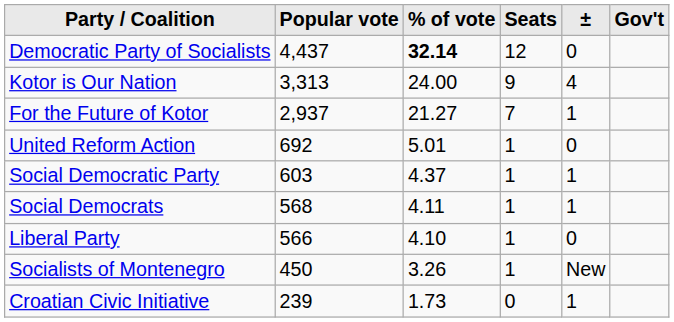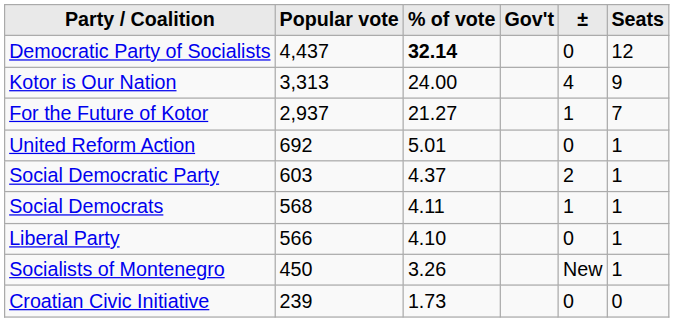 <table class="wikitable" style="text-align:left;">
 <tr>
 <th style="background-color:#E9E9E9" align=left valign=top>Party / Coalition</th>
 <th style="background-color:#E9E9E9">Popular vote</th>
 <th style="background-color:#E9E9E9">% of vote</th>
+<th style="background-color:#E9E9E9">Gov't</th>
+<th style="background-color:#E9E9E9">±</th>
 <th style="background-color:#E9E9E9">Seats</th>
-<th style="background-color:#E9E9E9">±</th>
-<th style="background-color:#E9E9E9">Gov't</th>
 </tr>
 <tr>
 <td><a href='#'>Democratic Party of Socialists</a></td>
 <td>4,437</td>
 <td><strong>32.14</strong></td>
+<td></td>
+<td>0</td>
 <td>12</td>
-<td>0</td>
-<td></td>
 </tr>
 <tr>
 <td><a href='#'>Kotor is Our Nation</a></td>
 <td>3,313</td>
 <td>24.00</td>
+<td></td>
+<td>4</td>
 <td>9</td>
-<td>4</td>
-<td></td>
 </tr>
 <tr>
 <td><a href='#'>For the Future of Kotor</a></td>
 <td>2,937</td>
 <td>21.27</td>
+<td></td>
+<td>1</td>
 <td>7</td>
-<td>1</td>
-<td></td>
 </tr>
 <tr>
 <td><a href='#'>United Reform Action</a></td>
 <td>692</td>
 <td>5.01</td>
+<td></td>
+<td>0</td>
 <td>1</td>
-<td>0</td>
-<td></td>
 </tr>
 <tr>
 <td><a href='#'>Social Democratic Party</a></td>
 <td>603</td>
 <td>4.37</td>
+<td></td>
+<td>2</td>
 <td>1</td>
-<td>1</td>
-<td></td>
 </tr>
 <tr>
 <td><a href='#'>Social Democrats</a></td>
 <td>568</td>
 <td>4.11</td>
+<td></td>
 <td>1</td>
 <td>1</td>
-<td></td>
 </tr>
 <tr>
 <td><a href='#'>Liberal Party</a></td>
 <td>566</td>
 <td>4.10</td>
+<td></td>
+<td>0</td>
 <td>1</td>
-<td>0</td>
-<td></td>
 </tr>
 <tr>
 <td><a href='#'>Socialists of Montenegro</a></td>
 <td>450</td>
 <td>3.26</td>
+<td></td>
+<td>New</td>
 <td>1</td>
-<td>New</td>
-<td></td>
 </tr>
 <tr>
 <td><a href='#'>Croatian Civic Initiative</a></td>
 <td>239</td>
 <td>1.73</td>
+<td></td>
 <td>0</td>
-<td>1</td>
-<td></td>
+<td>0</td>
 </tr>
 </table>
